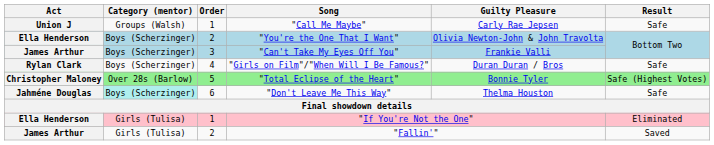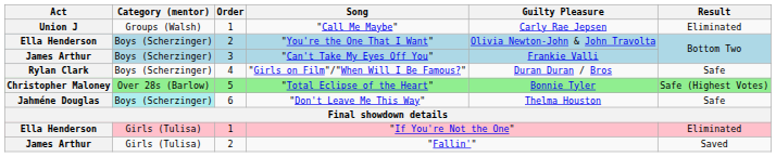 <table class="wikitable plainrowheaders" style="text-align:center;">
 <tr>
 <th scope="col">Act</th>
 <th scope="col">Category (mentor)</th>
 <th scope="col">Order</th>
 <th scope="col">Song</th>
 <th scope="col">Guilty Pleasure</th>
 <th scope="col">Result</th>
 </tr>
 <tr>
 <th scope="row">Union J</th>
 <td>Groups (Walsh)</td>
 <td>1</td>
 <td>"<a href='#'>Call Me Maybe</a>"</td>
 <td><a href='#'>Carly Rae Jepsen</a></td>
-<td>Safe</td>
+<td>Eliminated</td>
 </tr>
 <tr style="background:lightblue;">
 <th scope="row">Ella Henderson</th>
 <td>Boys (Scherzinger)</td>
 <td>2</td>
 <td>"<a href='#'>You're the One That I Want</a>"</td>
 <td><a href='#'>Olivia Newton-John</a> & <a href='#'>John Travolta</a></td>
 <td rowspan=2>Bottom Two</td>
 </tr>
 <tr style="background:lightblue;">
 <th scope="row">James Arthur</th>
 <td>Boys (Scherzinger)</td>
 <td>3</td>
 <td>"<a href='#'>Can't Take My Eyes Off You</a>"</td>
 <td><a href='#'>Frankie Valli</a></td>
 </tr>
 <tr>
 <th scope="row">Rylan Clark</th>
 <td>Boys (Scherzinger)</td>
 <td>4</td>
 <td>"<a href='#'>Girls on Film</a>"/"<a href='#'>When Will I Be Famous?</a>"</td>
 <td><a href='#'>Duran Duran</a> / <a href='#'>Bros</a></td>
 <td>Safe</td>
 </tr>
 <tr style="background:lightgreen;">
 <th scope="row">Christopher Maloney</th>
 <td>Over 28s (Barlow)</td>
 <td>5</td>
 <td>"<a href='#'>Total Eclipse of the Heart</a>"</td>
 <td><a href='#'>Bonnie Tyler</a></td>
 <td>Safe (Highest Votes)</td>
 </tr>
 <tr>
 <th scope="row">Jahméne Douglas</th>
 <td style="background: paleturquoise;">Boys (Scherzinger)</td>
 <td>6</td>
 <td>"<a href='#'>Don't Leave Me This Way</a>"</td>
 <td><a href='#'>Thelma Houston</a></td>
 <td>Safe</td>
 </tr>
 <tr>
 <th colspan="6">Final showdown details</th>
 </tr>
 <tr style="background:pink;">
 <th scope="row">Ella Henderson</th>
 <td>Girls (Tulisa)</td>
 <td>1</td>
 <td colspan="2">"<a href='#'>If You're Not the One</a>"</td>
 <td>Eliminated</td>
 </tr>
 <tr>
 <th scope="row">James Arthur</th>
 <td>Girls (Tulisa)</td>
 <td>2</td>
 <td colspan="2">"<a href='#'>Fallin'</a>"</td>
 <td>Saved</td>
 </tr>
 </table>
